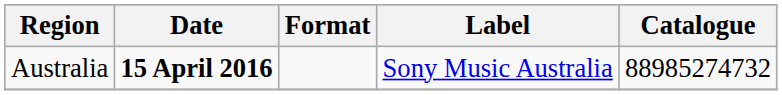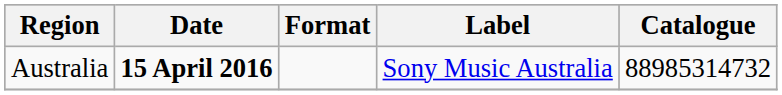 <table class="wikitable plainrowheaders">
 <tr>
 <th scope="col">Region</th>
 <th scope="col">Date</th>
 <th scope="col">Format</th>
 <th scope="col">Label</th>
 <th scope="col">Catalogue</th>
 </tr>
 <tr>
 <td>Australia</td>
 <td><strong>15 April 2016</strong></td>
 <td></td>
 <td><a href='#'>Sony Music Australia</a></td>
-<td>88985274732</td>
+<td>88985314732</td>
 </tr>
 <tr>
 </tr>
 </table>
